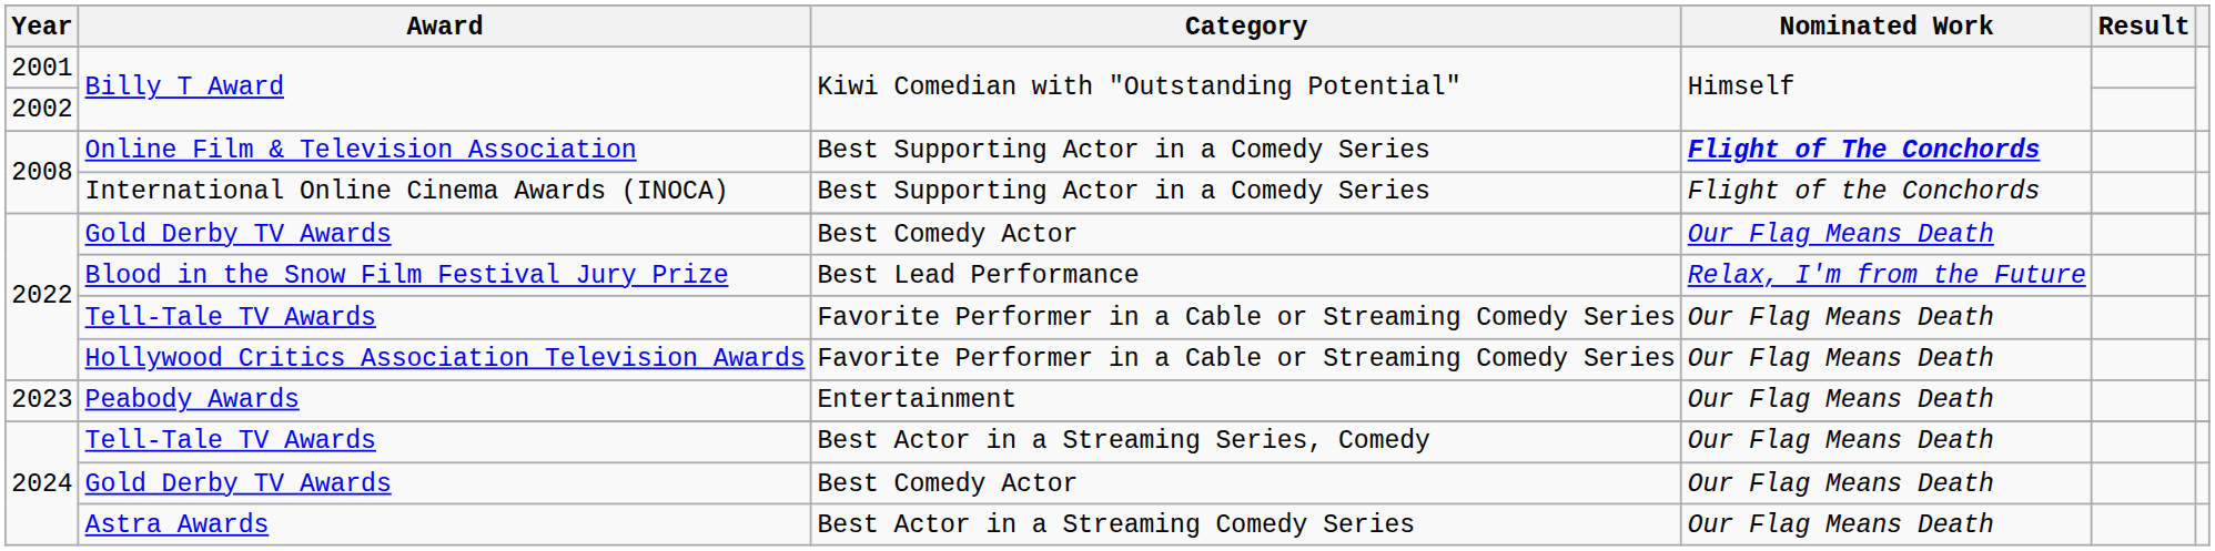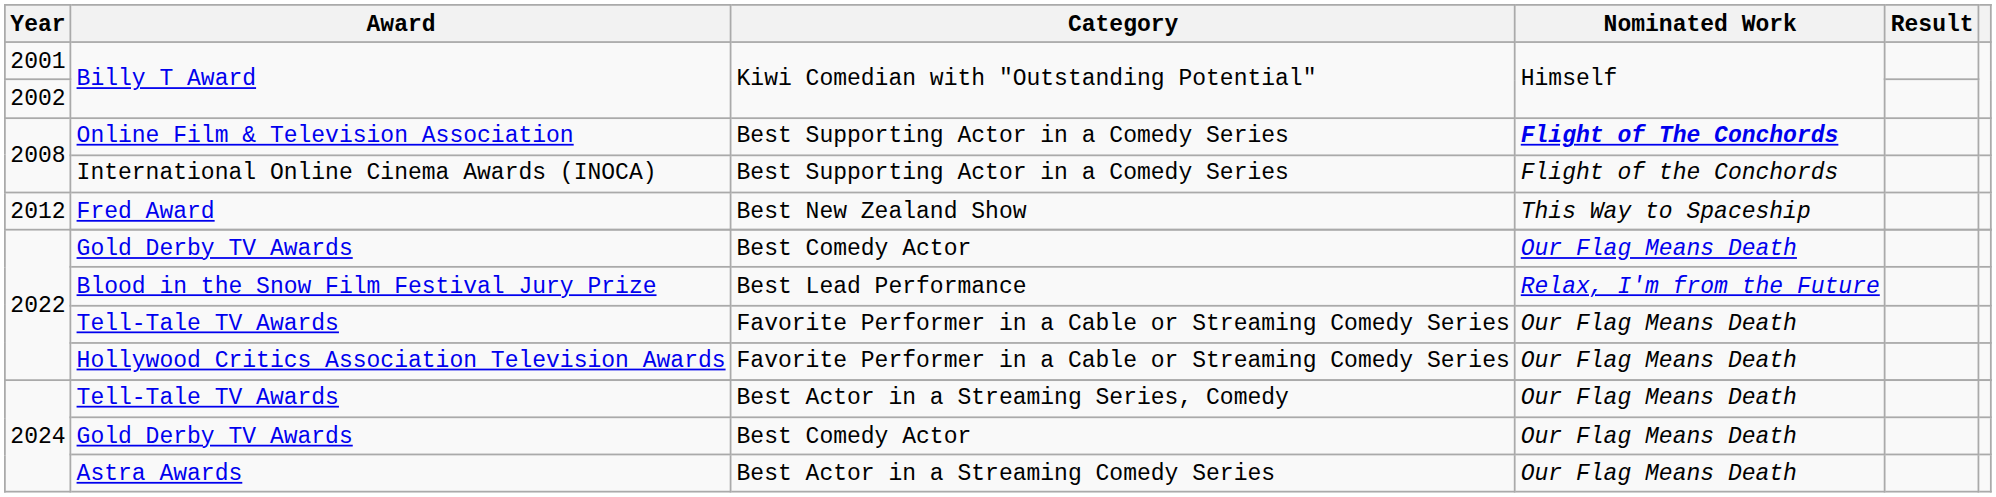 <table class="wikitable plainrowheaders sortable">
 <tr>
 <th scope="col">Year</th>
 <th scope="col">Award</th>
 <th scope="col">Category</th>
 <th scope="col">Nominated Work</th>
 <th scope="col">Result</th>
 <th scope="col" class="unsortable"></th>
 </tr>
 <tr>
 <td>2001</td>
 <td rowspan="2"><a href='#'>Billy T Award</a></td>
 <td rowspan="2">Kiwi Comedian with "Outstanding Potential"</td>
 <td rowspan="2">Himself</td>
 <td></td>
 <td rowspan="2"></td>
 </tr>
 <tr>
 <td>2002</td>
 <td></td>
 </tr>
 <tr>
 <td rowspan="2">2008</td>
 <td><a href='#'>Online Film & Television Association</a></td>
 <td>Best Supporting Actor in a Comedy Series</td>
 <td><strong><em><a href='#'>Flight of The Conchords</a></em></strong></td>
 <td></td>
 <td></td>
 </tr>
 <tr>
 <td>International Online Cinema Awards (INOCA)</td>
 <td>Best Supporting Actor in a Comedy Series</td>
 <td><em>Flight of the Conchords</em></td>
 <td></td>
 <td></td>
 </tr>
 <tr>
+<td>2012</td>
+<td><a href='#'>Fred Award</a></td>
+<td>Best New Zealand Show</td>
+<td><em>This Way to Spaceship</em></td>
+<td></td>
+<td></td>
+</tr>
+<tr>
 <td rowspan="5">2022</td>
 </tr>
 <tr>
 <td><a href='#'>Gold Derby TV Awards</a></td>
 <td>Best Comedy Actor</td>
 <td><em><a href='#'>Our Flag Means Death</a></em></td>
 <td></td>
 <td></td>
 </tr>
 <tr>
 <td><a href='#'>Blood in the Snow Film Festival Jury Prize</a></td>
 <td>Best Lead Performance</td>
 <td><em><a href='#'>Relax, I'm from the Future</a></em></td>
 <td></td>
 <td></td>
 </tr>
 <tr>
 <td><a href='#'>Tell-Tale TV Awards</a></td>
 <td>Favorite Performer in a Cable or Streaming Comedy Series</td>
 <td><em>Our Flag Means Death</em></td>
 <td></td>
 <td></td>
 </tr>
 <tr>
 <td><a href='#'>Hollywood Critics Association Television Awards</a></td>
 <td>Favorite Performer in a Cable or Streaming Comedy Series</td>
 <td><em>Our Flag Means Death</em></td>
 <td></td>
 <td></td>
 </tr>
 <tr>
-<td>2023</td>
-<td><a href='#'>Peabody Awards</a></td>
-<td>Entertainment</td>
-<td><em>Our Flag Means Death</em></td>
-<td></td>
-<td></td>
-</tr>
-<tr>
 <td rowspan="4">2024</td>
 </tr>
 <tr>
 <td><a href='#'>Tell-Tale TV Awards</a></td>
 <td>Best Actor in a Streaming Series, Comedy</td>
 <td><em>Our Flag Means Death</em></td>
 <td></td>
 <td></td>
 </tr>
 <tr>
 <td><a href='#'>Gold Derby TV Awards</a></td>
 <td>Best Comedy Actor</td>
 <td><em>Our Flag Means Death</em></td>
 <td></td>
 <td></td>
 </tr>
 <tr>
 <td><a href='#'>Astra Awards</a></td>
 <td>Best Actor in a Streaming Comedy Series</td>
 <td><em>Our Flag Means Death</em></td>
 <td></td>
 <td></td>
 </tr>
 </table>
